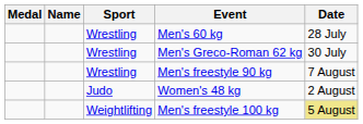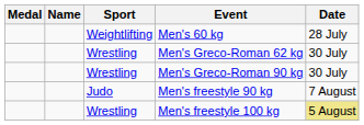 <table class="wikitable sortable"  style="font-size:95%">
 <tr>
 <th>Medal</th>
 <th>Name</th>
 <th>Sport</th>
 <th>Event</th>
 <th>Date</th>
 </tr>
 <tr>
 <td></td>
 <td></td>
-<td><a href='#'>Wrestling</a></td>
+<td><a href='#'>Weightlifting</a></td>
 <td><a href='#'>Men's 60 kg</a></td>
 <td>28 July</td>
 </tr>
 <tr>
 <td></td>
 <td></td>
 <td><a href='#'>Wrestling</a></td>
 <td><a href='#'>Men's Greco-Roman 62 kg</a></td>
 <td>30 July</td>
 </tr>
 <tr>
 <td></td>
 <td></td>
 <td><a href='#'>Wrestling</a></td>
+<td><a href='#'>Men's Greco-Roman 90 kg</a></td>
+<td>30 July</td>
+</tr>
+<tr>
+<td></td>
+<td></td>
+<td><a href='#'>Judo</a></td>
 <td><a href='#'>Men's freestyle 90 kg</a></td>
 <td>7 August</td>
 </tr>
 <tr>
 <td></td>
 <td></td>
-<td><a href='#'>Judo</a></td>
-<td><a href='#'>Women's 48 kg</a></td>
-<td>2 August</td>
-</tr>
-<tr>
-<td></td>
-<td></td>
-<td><a href='#'>Weightlifting</a></td>
+<td><a href='#'>Wrestling</a></td>
 <td><a href='#'>Men's freestyle 100 kg</a></td>
 <td style="background: khaki;">5 August</td>
 </tr>
 </table>
